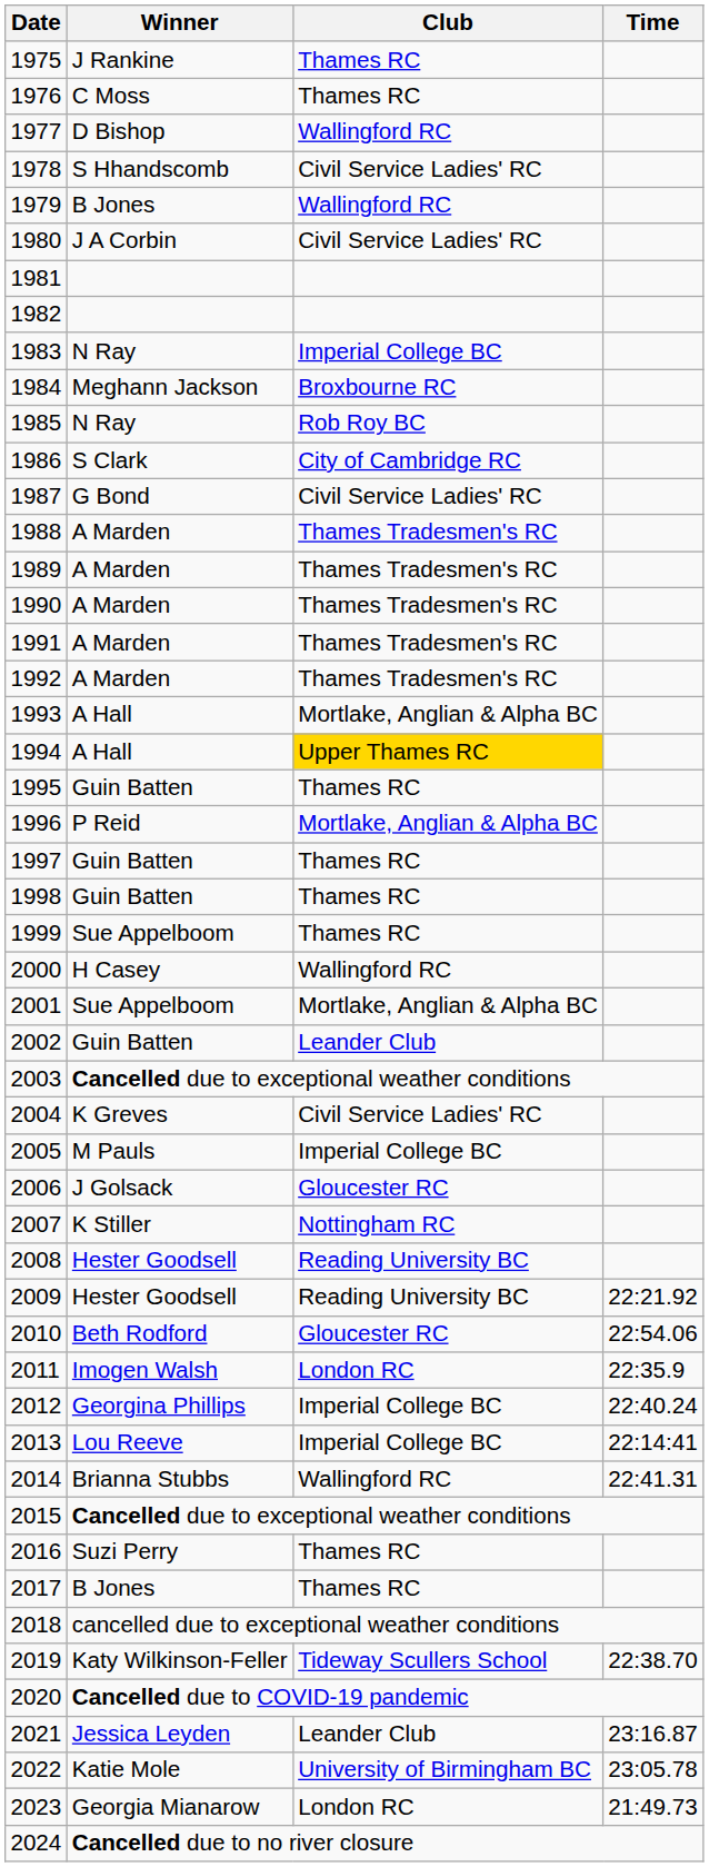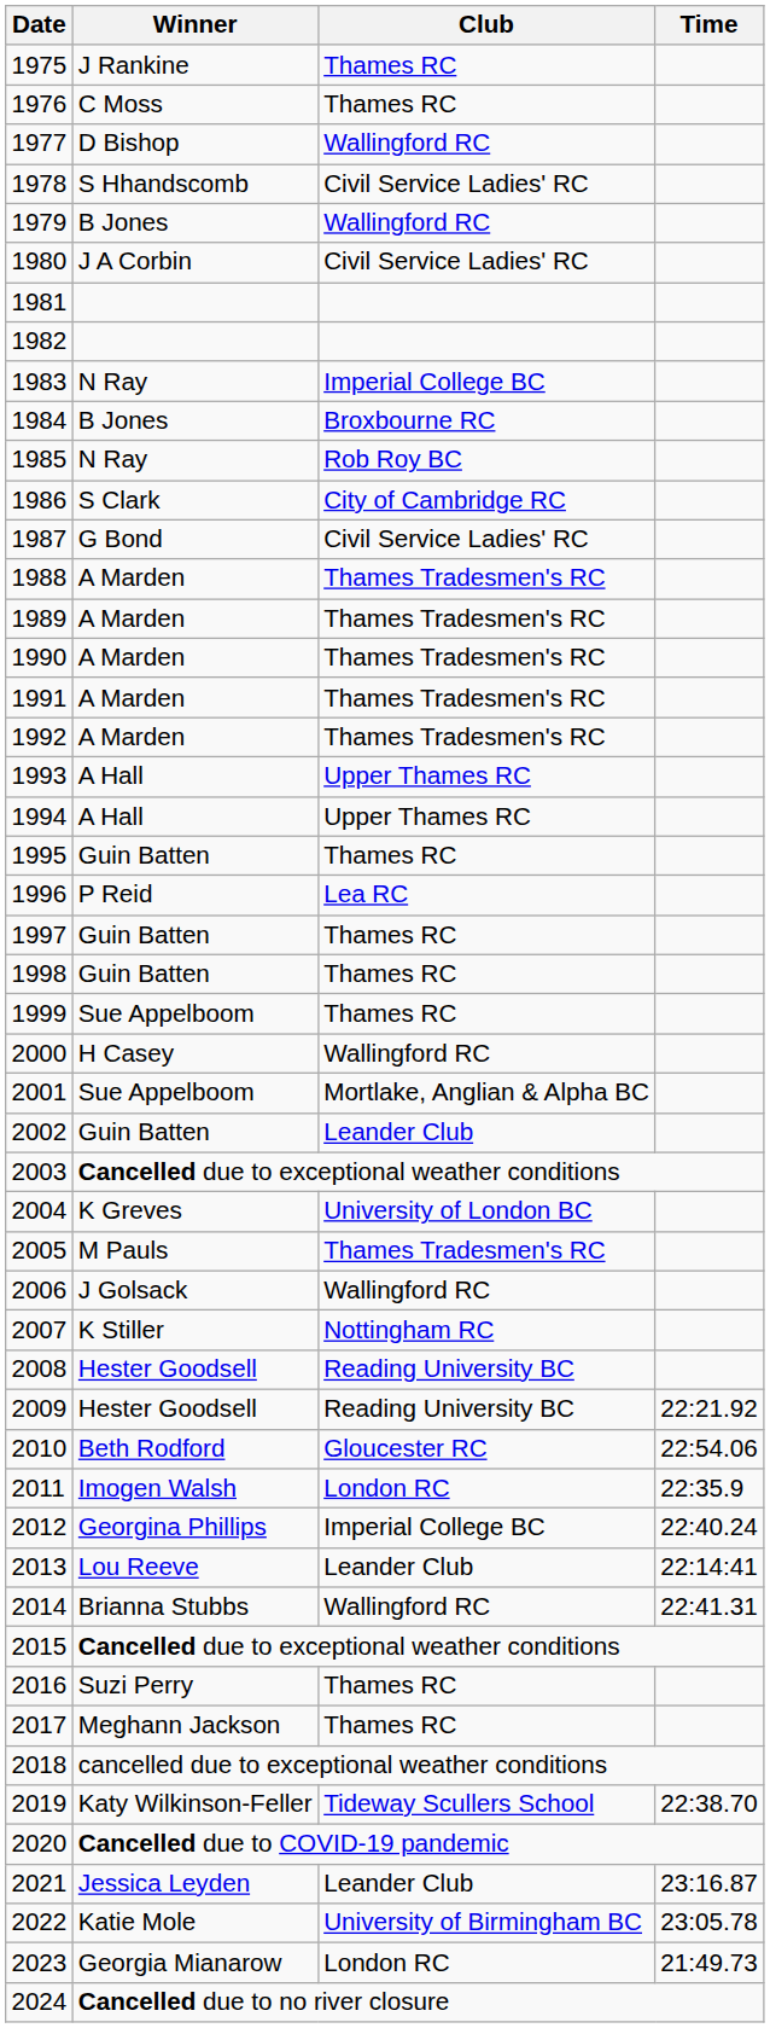 <table class="wikitable">
 <tr>
 <th>Date</th>
 <th>Winner</th>
 <th>Club</th>
 <th>Time</th>
 </tr>
 <tr>
 <td>1975</td>
 <td>J Rankine</td>
 <td><a href='#'>Thames RC</a></td>
 <td></td>
 </tr>
 <tr>
 <td>1976</td>
 <td>C Moss</td>
 <td>Thames RC</td>
 <td></td>
 </tr>
 <tr>
 <td>1977</td>
 <td>D Bishop</td>
 <td><a href='#'>Wallingford RC</a></td>
 <td></td>
 </tr>
 <tr>
 <td>1978</td>
 <td>S Hhandscomb</td>
 <td>Civil Service Ladies' RC</td>
 <td></td>
 </tr>
 <tr>
 <td>1979</td>
 <td>B Jones</td>
 <td><a href='#'>Wallingford RC</a></td>
 <td></td>
 </tr>
 <tr>
 <td>1980</td>
 <td>J A Corbin</td>
 <td>Civil Service Ladies' RC</td>
 <td></td>
 </tr>
 <tr>
 <td>1981</td>
 <td></td>
 <td></td>
 <td></td>
 </tr>
 <tr>
 <td>1982</td>
 <td></td>
 <td></td>
 <td></td>
 </tr>
 <tr>
 <td>1983</td>
 <td>N Ray</td>
 <td><a href='#'>Imperial College BC</a></td>
 <td></td>
 </tr>
 <tr>
 <td>1984</td>
-<td>Meghann Jackson</td>
+<td>B Jones</td>
 <td><a href='#'>Broxbourne RC</a></td>
 <td></td>
 </tr>
 <tr>
 <td>1985</td>
 <td>N Ray</td>
 <td><a href='#'>Rob Roy BC</a></td>
 <td></td>
 </tr>
 <tr>
 <td>1986</td>
 <td>S Clark</td>
 <td><a href='#'>City of Cambridge RC</a></td>
 <td></td>
 </tr>
 <tr>
 <td>1987</td>
 <td>G Bond</td>
 <td>Civil Service Ladies' RC</td>
 <td></td>
 </tr>
 <tr>
 <td>1988</td>
 <td>A Marden</td>
 <td><a href='#'>Thames Tradesmen's RC</a></td>
 <td></td>
 </tr>
 <tr>
 <td>1989</td>
 <td>A Marden</td>
 <td>Thames Tradesmen's RC</td>
 <td></td>
 </tr>
 <tr>
 <td>1990</td>
 <td>A Marden</td>
 <td>Thames Tradesmen's RC</td>
 <td></td>
 </tr>
 <tr>
 <td>1991</td>
 <td>A Marden</td>
 <td>Thames Tradesmen's RC</td>
 <td></td>
 </tr>
 <tr>
 <td>1992</td>
 <td>A Marden</td>
 <td>Thames Tradesmen's RC</td>
 <td></td>
 </tr>
 <tr>
 <td>1993</td>
 <td>A Hall</td>
-<td>Mortlake, Anglian & Alpha BC</td>
+<td><a href='#'>Upper Thames RC</a></td>
 <td></td>
 </tr>
 <tr>
 <td>1994</td>
 <td>A Hall</td>
-<td style="background: gold;">Upper Thames RC</td>
+<td>Upper Thames RC</td>
 <td></td>
 </tr>
 <tr>
 <td>1995</td>
 <td>Guin Batten</td>
 <td>Thames RC</td>
 <td></td>
 </tr>
 <tr>
 <td>1996</td>
 <td>P Reid</td>
-<td><a href='#'>Mortlake, Anglian & Alpha BC</a></td>
+<td><a href='#'>Lea RC</a></td>
 <td></td>
 </tr>
 <tr>
 <td>1997</td>
 <td>Guin Batten</td>
 <td>Thames RC</td>
 <td></td>
 </tr>
 <tr>
 <td>1998</td>
 <td>Guin Batten</td>
 <td>Thames RC</td>
 <td></td>
 </tr>
 <tr>
 <td>1999</td>
 <td>Sue Appelboom</td>
 <td>Thames RC</td>
 <td></td>
 </tr>
 <tr>
 <td>2000</td>
 <td>H Casey</td>
 <td>Wallingford RC</td>
 <td></td>
 </tr>
 <tr>
 <td>2001</td>
 <td>Sue Appelboom</td>
 <td>Mortlake, Anglian & Alpha BC</td>
 <td></td>
 </tr>
 <tr>
 <td>2002</td>
 <td>Guin Batten</td>
 <td><a href='#'>Leander Club</a></td>
 <td></td>
 </tr>
 <tr>
 <td>2003</td>
 <td colspan="3"><strong>Cancelled</strong> due to exceptional weather conditions</td>
 </tr>
 <tr>
 <td>2004</td>
 <td>K Greves</td>
-<td>Civil Service Ladies' RC</td>
+<td><a href='#'>University of London BC</a></td>
 <td></td>
 </tr>
 <tr>
 <td>2005</td>
 <td>M Pauls</td>
-<td>Imperial College BC</td>
+<td><a href='#'>Thames Tradesmen's RC</a></td>
 <td></td>
 </tr>
 <tr>
 <td>2006</td>
 <td>J Golsack</td>
-<td><a href='#'>Gloucester RC</a> </td>
+<td>Wallingford RC</td>
 <td></td>
 </tr>
 <tr>
 <td>2007</td>
 <td>K Stiller</td>
 <td><a href='#'>Nottingham RC</a></td>
 <td></td>
 </tr>
 <tr>
 <td>2008</td>
 <td><a href='#'>Hester Goodsell</a></td>
 <td><a href='#'>Reading University BC</a></td>
 <td></td>
 </tr>
 <tr>
 <td>2009</td>
 <td>Hester Goodsell</td>
 <td>Reading University BC </td>
 <td>22:21.92</td>
 </tr>
 <tr>
 <td>2010</td>
 <td><a href='#'>Beth Rodford</a></td>
 <td><a href='#'>Gloucester RC</a> </td>
 <td>22:54.06</td>
 </tr>
 <tr>
 <td>2011</td>
 <td><a href='#'>Imogen Walsh</a></td>
 <td><a href='#'>London RC</a> </td>
 <td>22:35.9</td>
 </tr>
 <tr>
 <td>2012</td>
 <td><a href='#'>Georgina Phillips</a></td>
 <td>Imperial College BC </td>
 <td>22:40.24</td>
 </tr>
 <tr>
 <td>2013</td>
 <td><a href='#'>Lou Reeve</a></td>
-<td>Imperial College BC </td>
+<td>Leander Club </td>
 <td>22:14:41</td>
 </tr>
 <tr>
 <td>2014</td>
 <td>Brianna Stubbs</td>
 <td>Wallingford RC</td>
 <td>22:41.31</td>
 </tr>
 <tr>
 <td>2015</td>
 <td colspan="3"><strong>Cancelled</strong> due to exceptional weather conditions</td>
 </tr>
 <tr>
 <td>2016</td>
 <td>Suzi Perry</td>
 <td>Thames RC</td>
 <td></td>
 </tr>
 <tr>
 <td>2017</td>
-<td>B Jones</td>
+<td>Meghann Jackson</td>
 <td>Thames RC</td>
 <td></td>
 </tr>
 <tr>
 <td>2018</td>
 <td colspan="3">cancelled due to exceptional weather conditions</td>
 </tr>
 <tr>
 <td>2019</td>
 <td>Katy Wilkinson-Feller</td>
 <td><a href='#'>Tideway Scullers School</a></td>
 <td>22:38.70</td>
 </tr>
 <tr>
 <td>2020</td>
 <td colspan="3"><strong>Cancelled</strong> due to <a href='#'>COVID-19 pandemic</a></td>
 </tr>
 <tr>
 <td>2021</td>
 <td><a href='#'>Jessica Leyden</a></td>
 <td>Leander Club</td>
 <td>23:16.87</td>
 </tr>
 <tr>
 <td>2022</td>
 <td>Katie Mole</td>
 <td><a href='#'>University of Birmingham BC</a></td>
 <td>23:05.78</td>
 </tr>
 <tr>
 <td>2023</td>
 <td>Georgia Mianarow</td>
 <td>London RC</td>
 <td>21:49.73</td>
 </tr>
 <tr>
 <td>2024</td>
 <td colspan="3"><strong>Cancelled</strong> due to no river closure</td>
 </tr>
 </table>
